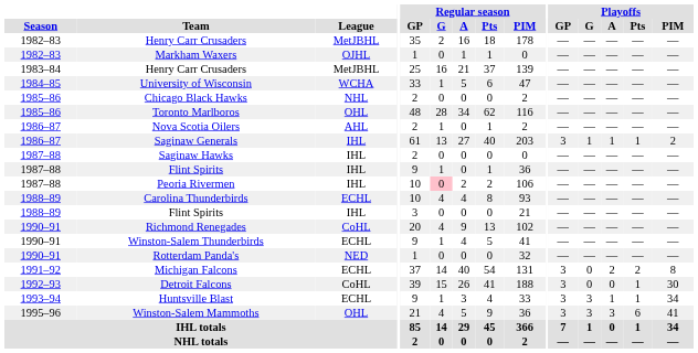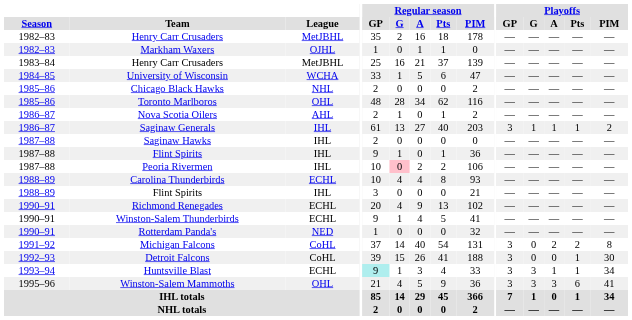 <table border="0" cellpadding="1" cellspacing="0" style="text-align:center; width:60em">
 <tr bgcolor="#e0e0e0">
 <th colspan="3" bgcolor="#ffffff"></th>
 <th rowspan="100" bgcolor="#ffffff"></th>
 <th colspan="5"><a href='#'>Regular season</a></th>
 <th rowspan="100" bgcolor="#ffffff"></th>
 <th colspan="5"><a href='#'>Playoffs</a></th>
 </tr>
 <tr bgcolor="#e0e0e0">
 <th><a href='#'>Season</a></th>
 <th>Team</th>
 <th>League</th>
 <th>GP</th>
 <th><a href='#'>G</a></th>
 <th><a href='#'>A</a></th>
 <th><a href='#'>Pts</a></th>
 <th><a href='#'>PIM</a></th>
 <th>GP</th>
 <th>G</th>
 <th>A</th>
 <th>Pts</th>
 <th>PIM</th>
 </tr>
 <tr>
 <td>1982–83</td>
 <td><a href='#'>Henry Carr Crusaders</a></td>
 <td><a href='#'>MetJBHL</a></td>
 <td>35</td>
 <td>2</td>
 <td>16</td>
 <td>18</td>
 <td>178</td>
 <td>—</td>
 <td>—</td>
 <td>—</td>
 <td>—</td>
 <td>—</td>
 </tr>
 <tr bgcolor="#f0f0f0">
 <td><a href='#'>1982–83</a></td>
 <td><a href='#'>Markham Waxers</a></td>
 <td><a href='#'>OJHL</a></td>
 <td>1</td>
 <td>0</td>
 <td>1</td>
 <td>1</td>
 <td>0</td>
 <td>—</td>
 <td>—</td>
 <td>—</td>
 <td>—</td>
 <td>—</td>
 </tr>
 <tr>
 <td>1983–84</td>
 <td>Henry Carr Crusaders</td>
 <td>MetJBHL</td>
 <td>25</td>
 <td>16</td>
 <td>21</td>
 <td>37</td>
 <td>139</td>
 <td>—</td>
 <td>—</td>
 <td>—</td>
 <td>—</td>
 <td>—</td>
 </tr>
 <tr bgcolor="#f0f0f0">
 <td><a href='#'>1984–85</a></td>
 <td><a href='#'>University of Wisconsin</a></td>
 <td><a href='#'>WCHA</a></td>
 <td>33</td>
 <td>1</td>
 <td>5</td>
 <td>6</td>
 <td>47</td>
 <td>—</td>
 <td>—</td>
 <td>—</td>
 <td>—</td>
 <td>—</td>
 </tr>
 <tr>
 <td><a href='#'>1985–86</a></td>
 <td><a href='#'>Chicago Black Hawks</a></td>
 <td><a href='#'>NHL</a></td>
 <td>2</td>
 <td>0</td>
 <td>0</td>
 <td>0</td>
 <td>2</td>
 <td>—</td>
 <td>—</td>
 <td>—</td>
 <td>—</td>
 <td>—</td>
 </tr>
 <tr bgcolor="#f0f0f0">
 <td><a href='#'>1985–86</a></td>
 <td><a href='#'>Toronto Marlboros</a></td>
 <td><a href='#'>OHL</a></td>
 <td>48</td>
 <td>28</td>
 <td>34</td>
 <td>62</td>
 <td>116</td>
 <td>—</td>
 <td>—</td>
 <td>—</td>
 <td>—</td>
 <td>—</td>
 </tr>
 <tr>
 <td><a href='#'>1986–87</a></td>
 <td><a href='#'>Nova Scotia Oilers</a></td>
 <td><a href='#'>AHL</a></td>
 <td>2</td>
 <td>1</td>
 <td>0</td>
 <td>1</td>
 <td>2</td>
 <td>—</td>
 <td>—</td>
 <td>—</td>
 <td>—</td>
 <td>—</td>
 </tr>
 <tr bgcolor="#f0f0f0">
 <td><a href='#'>1986–87</a></td>
 <td><a href='#'>Saginaw Generals</a></td>
 <td><a href='#'>IHL</a></td>
 <td>61</td>
 <td>13</td>
 <td>27</td>
 <td>40</td>
 <td>203</td>
 <td>3</td>
 <td>1</td>
 <td>1</td>
 <td>1</td>
 <td>2</td>
 </tr>
 <tr>
 <td><a href='#'>1987–88</a></td>
 <td><a href='#'>Saginaw Hawks</a></td>
 <td>IHL</td>
 <td>2</td>
 <td>0</td>
 <td>0</td>
 <td>0</td>
 <td>0</td>
 <td>—</td>
 <td>—</td>
 <td>—</td>
 <td>—</td>
 <td>—</td>
 </tr>
 <tr bgcolor="#f0f0f0">
 <td>1987–88</td>
 <td><a href='#'>Flint Spirits</a></td>
 <td>IHL</td>
 <td>9</td>
 <td>1</td>
 <td>0</td>
 <td>1</td>
 <td>36</td>
 <td>—</td>
 <td>—</td>
 <td>—</td>
 <td>—</td>
 <td>—</td>
 </tr>
 <tr>
 <td>1987–88</td>
 <td><a href='#'>Peoria Rivermen</a></td>
 <td>IHL</td>
 <td>10</td>
 <td style="background: pink;">0</td>
 <td>2</td>
 <td>2</td>
 <td>106</td>
 <td>—</td>
 <td>—</td>
 <td>—</td>
 <td>—</td>
 <td>—</td>
 </tr>
 <tr bgcolor="#f0f0f0">
 <td><a href='#'>1988–89</a></td>
 <td><a href='#'>Carolina Thunderbirds</a></td>
 <td><a href='#'>ECHL</a></td>
 <td>10</td>
 <td>4</td>
 <td>4</td>
 <td>8</td>
 <td>93</td>
 <td>—</td>
 <td>—</td>
 <td>—</td>
 <td>—</td>
 <td>—</td>
 </tr>
 <tr>
 <td><a href='#'>1988–89</a></td>
 <td>Flint Spirits</td>
 <td>IHL</td>
 <td>3</td>
 <td>0</td>
 <td>0</td>
 <td>0</td>
 <td>21</td>
 <td>—</td>
 <td>—</td>
 <td>—</td>
 <td>—</td>
 <td>—</td>
 </tr>
 <tr bgcolor="#f0f0f0">
 <td><a href='#'>1990–91</a></td>
 <td><a href='#'>Richmond Renegades</a></td>
-<td><a href='#'>CoHL</a></td>
+<td>ECHL</td>
 <td>20</td>
 <td>4</td>
 <td>9</td>
 <td>13</td>
 <td>102</td>
 <td>—</td>
 <td>—</td>
 <td>—</td>
 <td>—</td>
 <td>—</td>
 </tr>
 <tr>
 <td>1990–91</td>
 <td><a href='#'>Winston-Salem Thunderbirds</a></td>
 <td>ECHL</td>
 <td>9</td>
 <td>1</td>
 <td>4</td>
 <td>5</td>
 <td>41</td>
 <td>—</td>
 <td>—</td>
 <td>—</td>
 <td>—</td>
 <td>—</td>
 </tr>
 <tr bgcolor="#f0f0f0">
 <td><a href='#'>1990–91</a></td>
 <td><a href='#'>Rotterdam Panda's</a></td>
 <td><a href='#'>NED</a></td>
 <td>1</td>
 <td>0</td>
 <td>0</td>
 <td>0</td>
 <td>32</td>
 <td>—</td>
 <td>—</td>
 <td>—</td>
 <td>—</td>
 <td>—</td>
 </tr>
 <tr>
 <td><a href='#'>1991–92</a></td>
 <td><a href='#'>Michigan Falcons</a></td>
-<td>ECHL</td>
+<td><a href='#'>CoHL</a></td>
 <td>37</td>
 <td>14</td>
 <td>40</td>
 <td>54</td>
 <td>131</td>
 <td>3</td>
 <td>0</td>
 <td>2</td>
 <td>2</td>
 <td>8</td>
 </tr>
 <tr bgcolor="#f0f0f0">
 <td><a href='#'>1992–93</a></td>
 <td><a href='#'>Detroit Falcons</a></td>
 <td>CoHL</td>
 <td>39</td>
 <td>15</td>
 <td>26</td>
 <td>41</td>
 <td>188</td>
 <td>3</td>
 <td>0</td>
 <td>0</td>
 <td>1</td>
 <td>30</td>
 </tr>
 <tr>
 <td><a href='#'>1993–94</a></td>
 <td><a href='#'>Huntsville Blast</a></td>
 <td>ECHL</td>
-<td>9</td>
+<td style="background: paleturquoise;">9</td>
 <td>1</td>
 <td>3</td>
 <td>4</td>
 <td>33</td>
 <td>3</td>
 <td>3</td>
 <td>1</td>
 <td>1</td>
 <td>34</td>
 </tr>
 <tr bgcolor="#f0f0f0">
 <td>1995–96</td>
 <td><a href='#'>Winston-Salem Mammoths</a></td>
 <td><a href='#'>OHL</a></td>
 <td>21</td>
 <td>4</td>
 <td>5</td>
 <td>9</td>
 <td>36</td>
 <td>3</td>
 <td>3</td>
 <td>3</td>
 <td>6</td>
 <td>41</td>
 </tr>
 <tr bgcolor="#e0e0e0">
 <th colspan="3">IHL totals</th>
 <th>85</th>
 <th>14</th>
 <th>29</th>
 <th>45</th>
 <th>366</th>
 <th>7</th>
 <th>1</th>
 <th>0</th>
 <th>1</th>
 <th>34</th>
 </tr>
 <tr bgcolor="#e0e0e0">
 <th colspan="3">NHL totals</th>
 <th>2</th>
 <th>0</th>
 <th>0</th>
 <th>0</th>
 <th>2</th>
 <th>—</th>
 <th>—</th>
 <th>—</th>
 <th>—</th>
 <th>—</th>
 </tr>
 </table>
